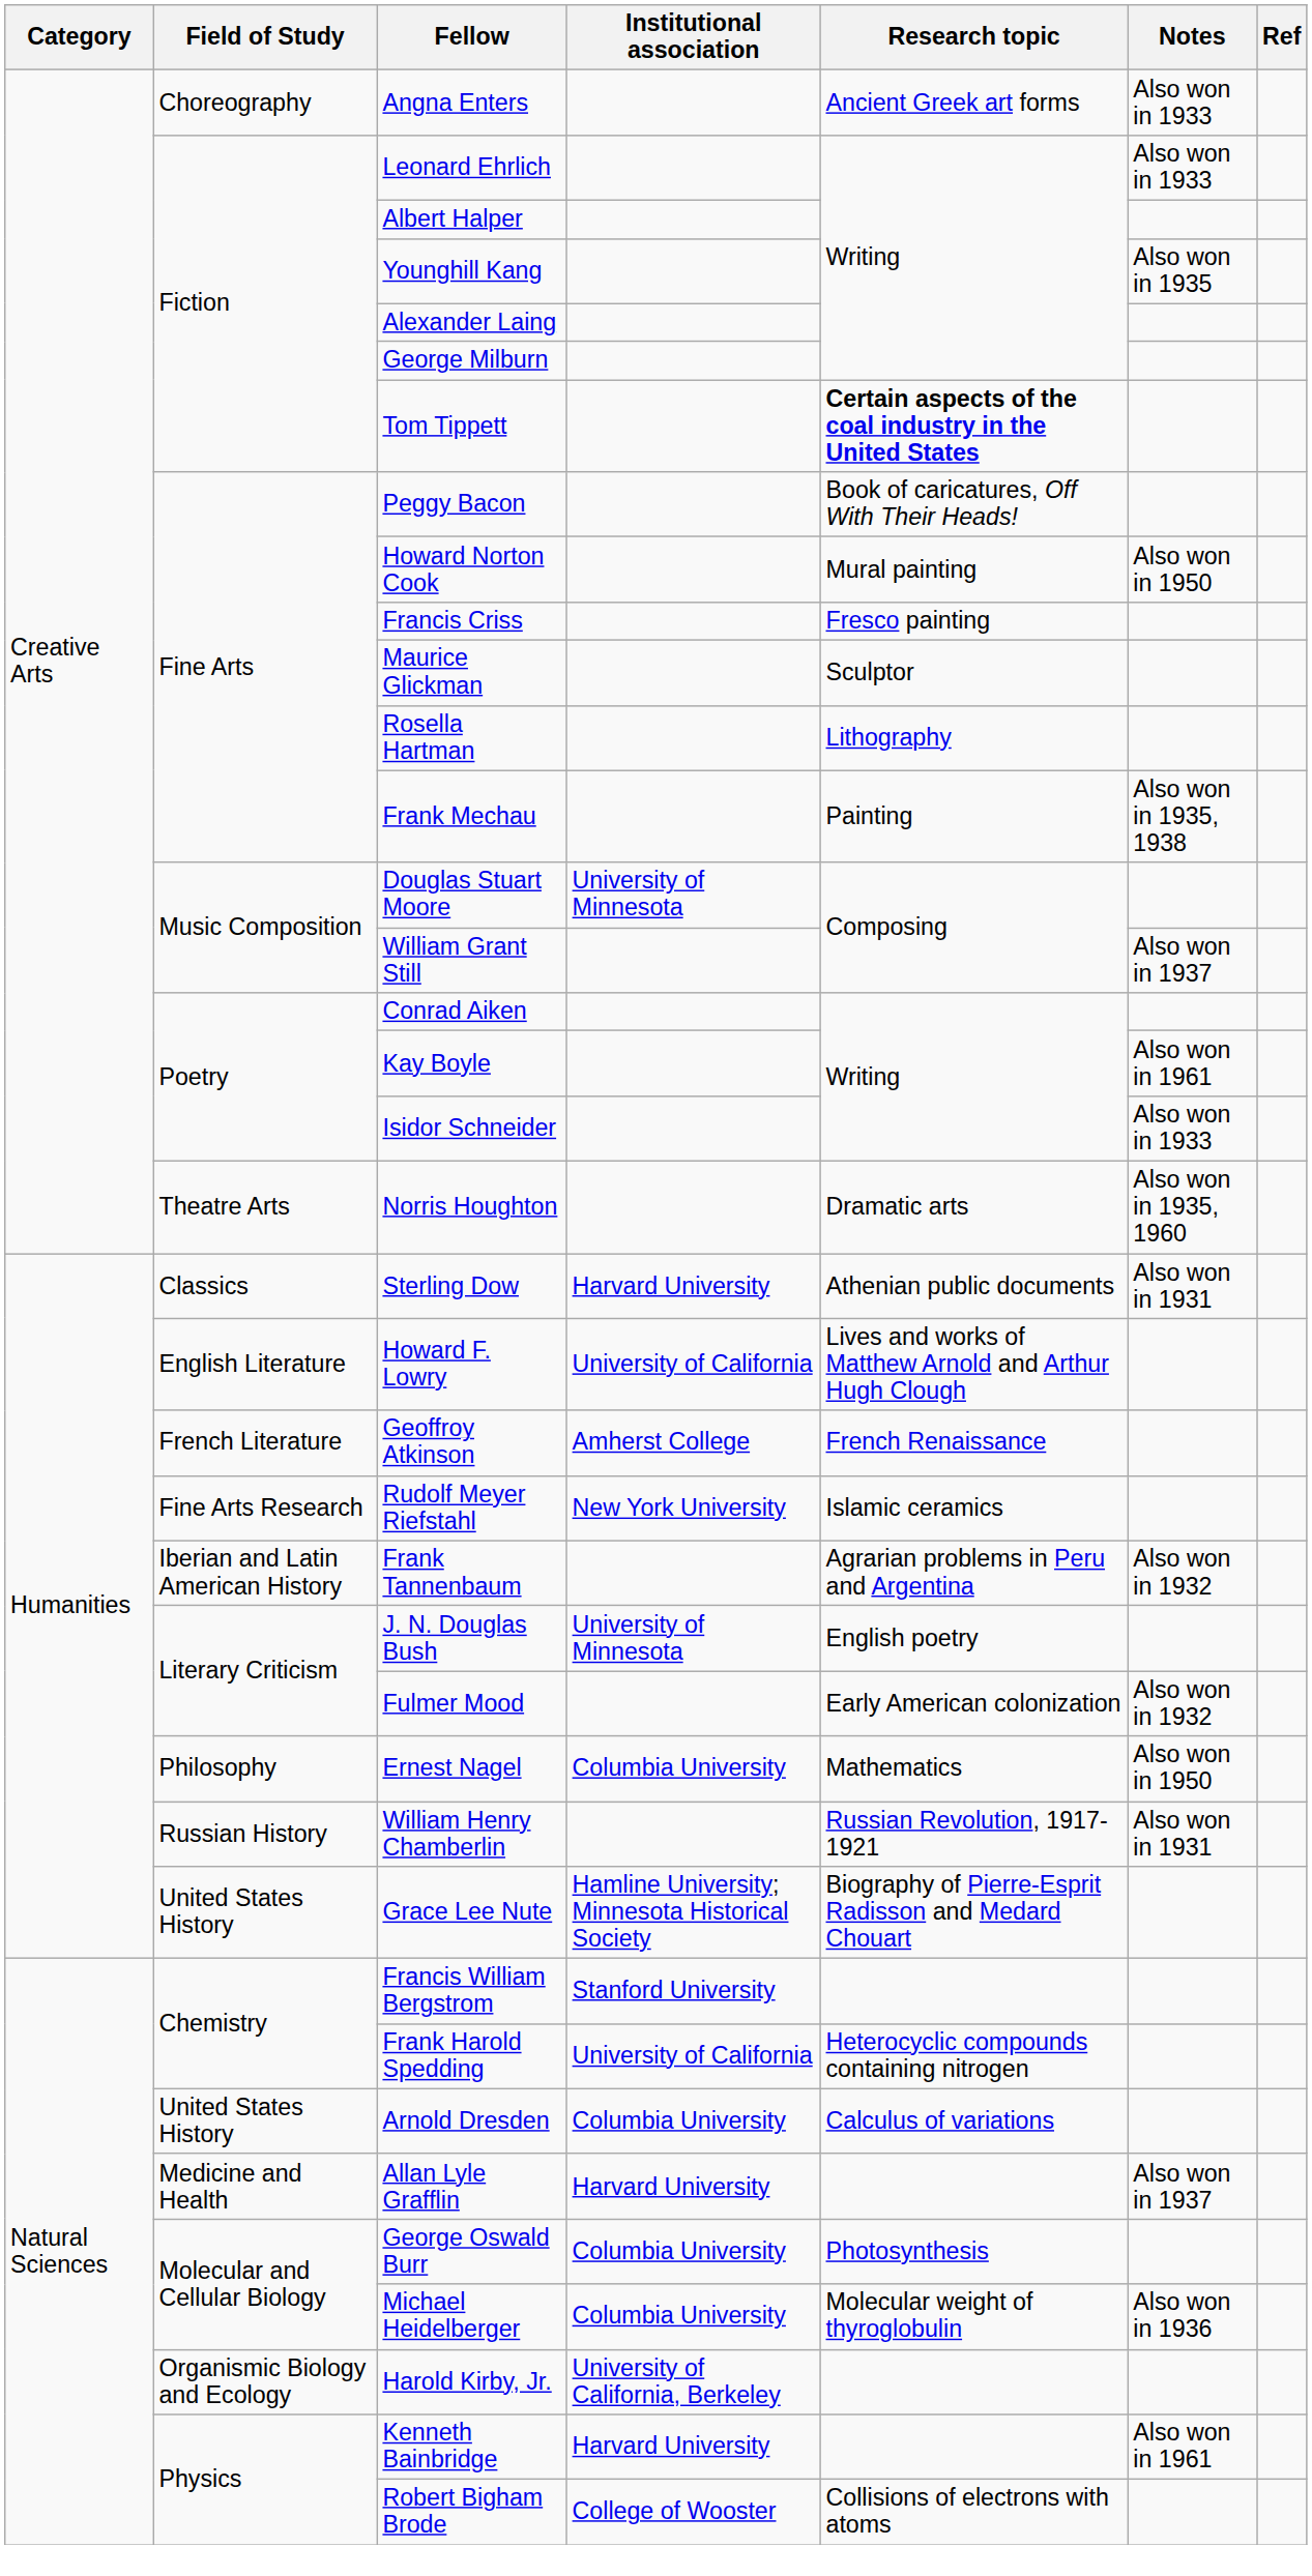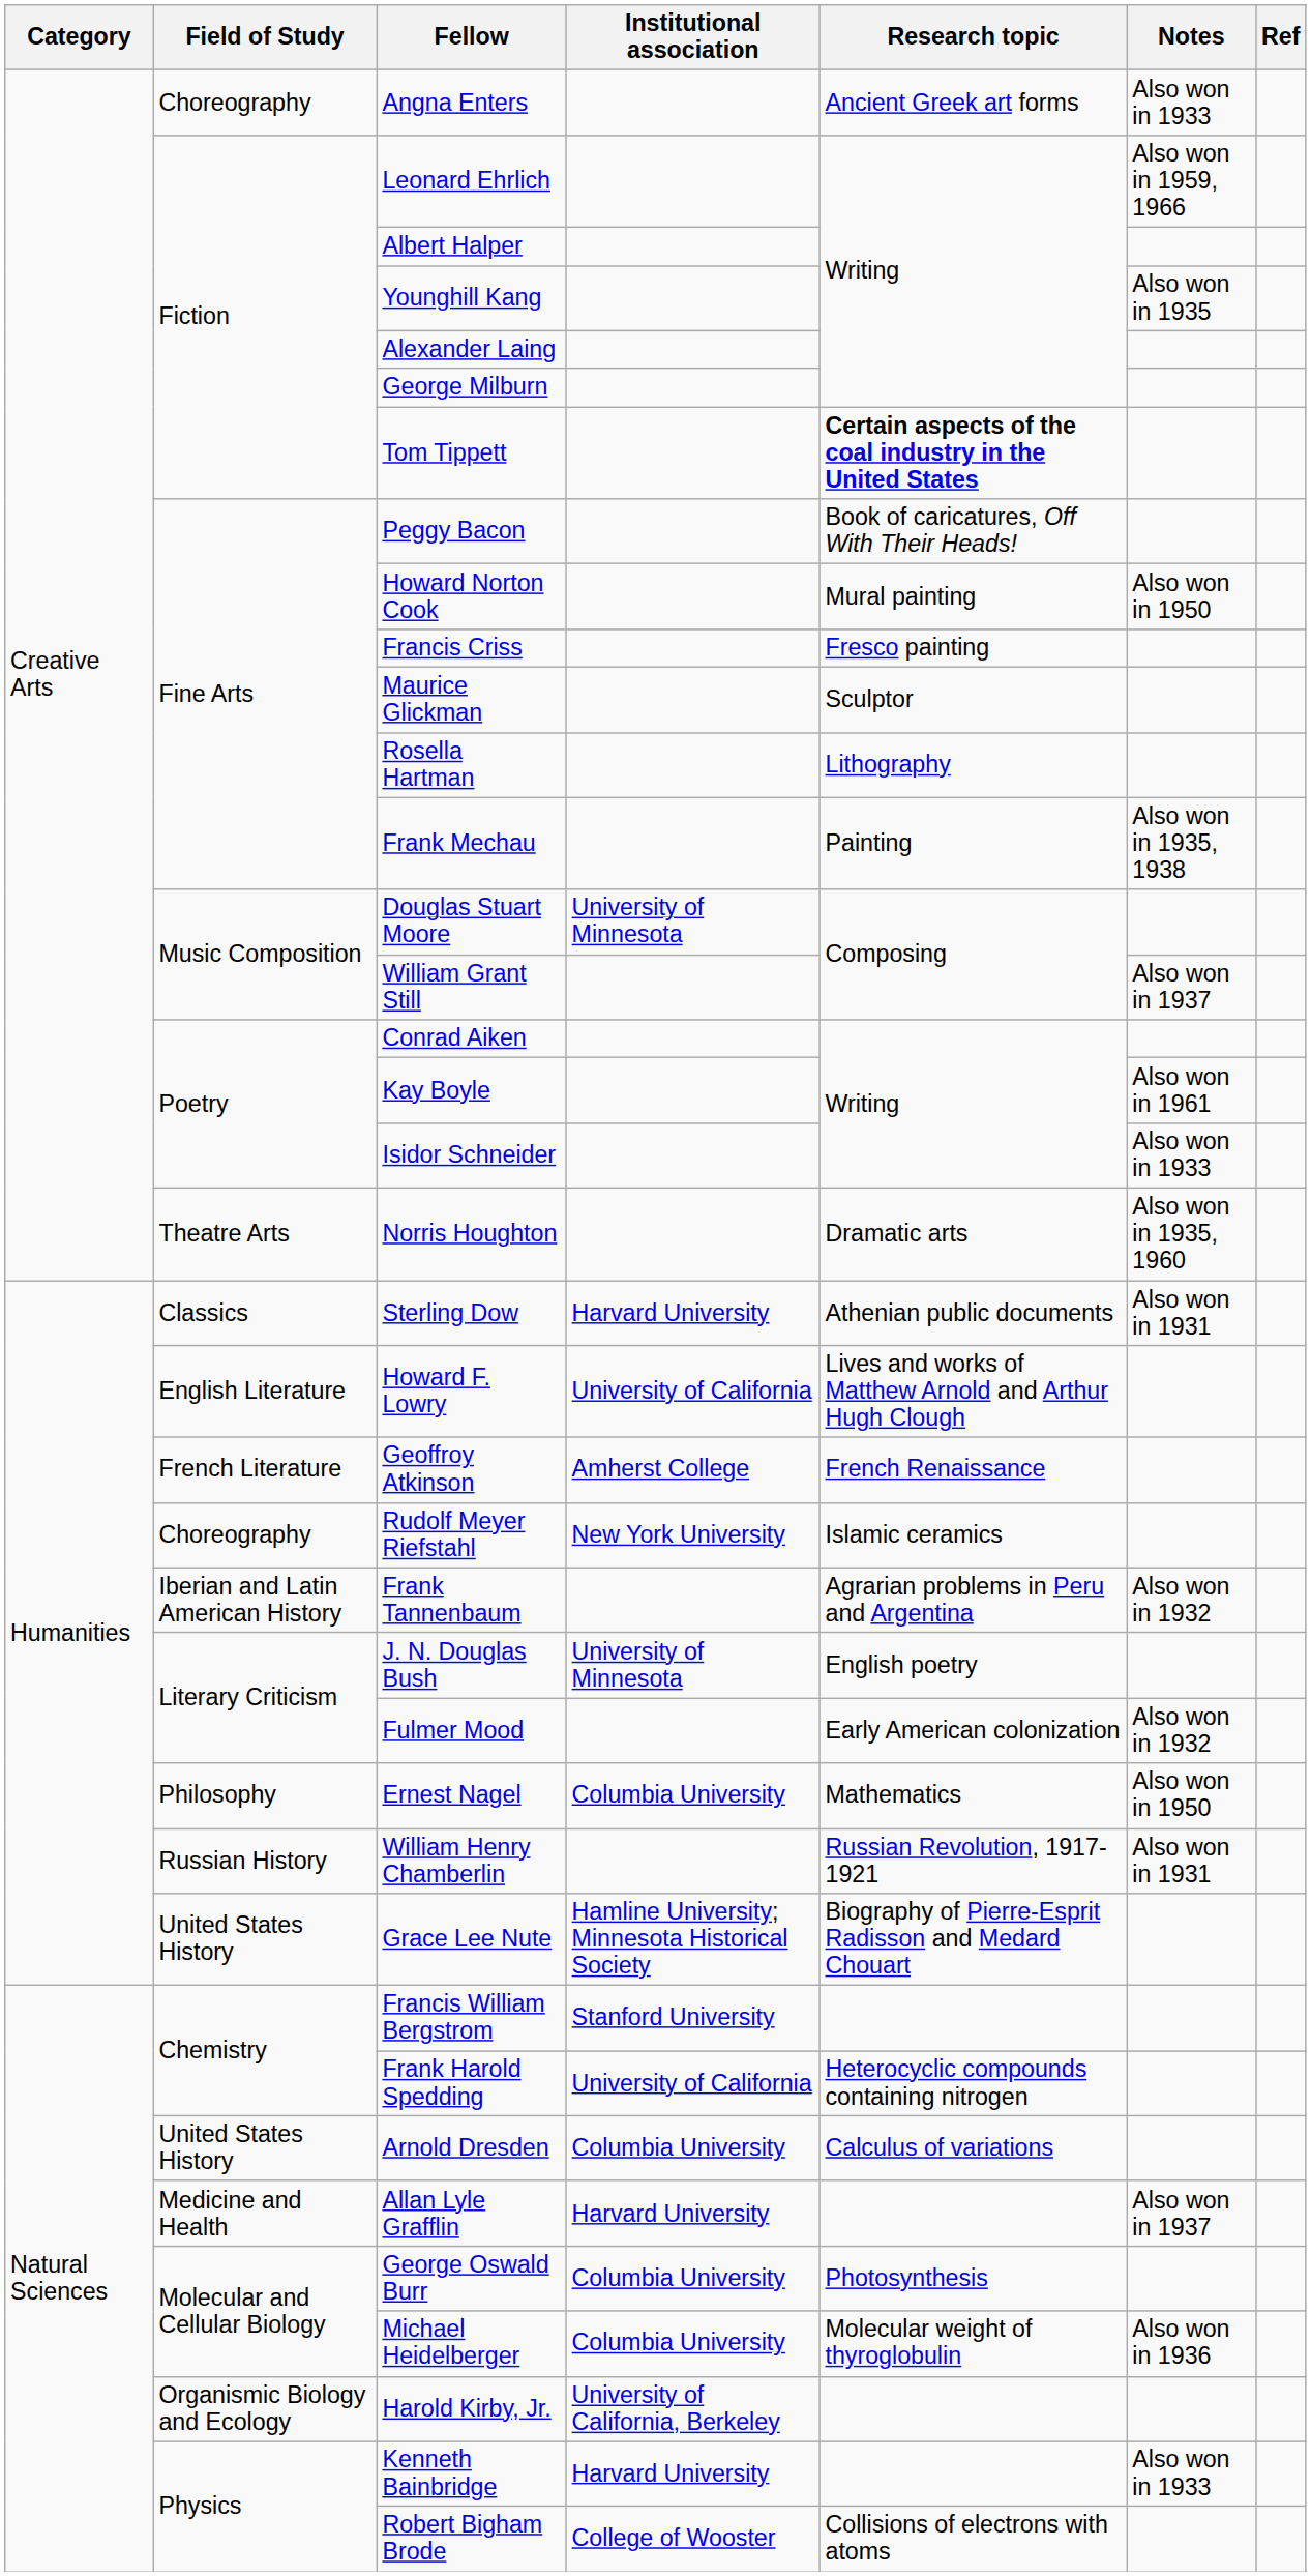 <table class="wikitable sortable static-row-numbers static-row-header-text">
 <tr>
 <th>Category</th>
 <th>Field of Study</th>
 <th>Fellow</th>
 <th>Institutional association </th>
 <th>Research topic</th>
 <th>Notes</th>
 <th class="unsortable">Ref</th>
 </tr>
 <tr>
 <td rowspan="19">Creative Arts</td>
 <td>Choreography</td>
 <td><a href='#'>Angna Enters</a></td>
 <td></td>
 <td><a href='#'>Ancient Greek art</a> forms</td>
 <td>Also won in 1933</td>
 <td></td>
 </tr>
 <tr>
 <td rowspan="6">Fiction</td>
 <td><a href='#'>Leonard Ehrlich</a> </td>
 <td></td>
 <td rowspan="5">Writing</td>
-<td>Also won in 1933</td>
+<td>Also won in 1959, 1966</td>
 <td></td>
 </tr>
 <tr>
 <td><a href='#'>Albert Halper</a></td>
 <td></td>
 <td></td>
 <td></td>
 </tr>
 <tr>
 <td><a href='#'>Younghill Kang</a></td>
 <td></td>
 <td>Also won in 1935</td>
 <td></td>
 </tr>
 <tr>
 <td><a href='#'>Alexander Laing</a></td>
 <td></td>
 <td></td>
 <td></td>
 </tr>
 <tr>
 <td><a href='#'>George Milburn</a></td>
 <td></td>
 <td></td>
 <td></td>
 </tr>
 <tr>
 <td><a href='#'>Tom Tippett</a></td>
 <td></td>
 <td><strong>Certain aspects of the <a href='#'>coal industry in the United States</a></strong></td>
 <td></td>
 <td></td>
 </tr>
 <tr>
 <td rowspan="6">Fine Arts</td>
 <td><a href='#'>Peggy Bacon</a></td>
 <td></td>
 <td>Book of caricatures, <em>Off With Their Heads!</em></td>
 <td></td>
 <td></td>
 </tr>
 <tr>
 <td><a href='#'>Howard Norton Cook</a></td>
 <td></td>
 <td>Mural painting</td>
 <td>Also won in 1950</td>
 <td></td>
 </tr>
 <tr>
 <td><a href='#'>Francis Criss</a></td>
 <td></td>
 <td><a href='#'>Fresco</a> painting</td>
 <td></td>
 <td></td>
 </tr>
 <tr>
 <td><a href='#'>Maurice Glickman</a></td>
 <td></td>
 <td>Sculptor</td>
 <td></td>
 <td></td>
 </tr>
 <tr>
 <td><a href='#'>Rosella Hartman</a></td>
 <td></td>
 <td><a href='#'>Lithography</a></td>
 <td></td>
 <td></td>
 </tr>
 <tr>
 <td><a href='#'>Frank Mechau</a></td>
 <td></td>
 <td>Painting</td>
 <td>Also won in 1935, 1938</td>
 <td></td>
 </tr>
 <tr>
 <td rowspan="2">Music Composition</td>
 <td><a href='#'>Douglas Stuart Moore</a></td>
 <td><a href='#'>University of Minnesota</a></td>
 <td rowspan="2">Composing</td>
 <td></td>
 <td></td>
 </tr>
 <tr>
 <td><a href='#'>William Grant Still</a></td>
 <td></td>
 <td>Also won in 1937</td>
 <td></td>
 </tr>
 <tr>
 <td rowspan="3">Poetry</td>
 <td><a href='#'>Conrad Aiken</a></td>
 <td></td>
 <td rowspan="3">Writing</td>
 <td></td>
 <td></td>
 </tr>
 <tr>
 <td><a href='#'>Kay Boyle</a></td>
 <td></td>
 <td>Also won in 1961</td>
 <td></td>
 </tr>
 <tr>
 <td><a href='#'>Isidor Schneider</a></td>
 <td></td>
 <td>Also won in 1933</td>
 <td></td>
 </tr>
 <tr>
 <td>Theatre Arts</td>
 <td><a href='#'>Norris Houghton</a></td>
 <td></td>
 <td>Dramatic arts</td>
 <td>Also won in 1935, 1960</td>
 <td></td>
 </tr>
 <tr>
 <td rowspan="10">Humanities</td>
 <td>Classics</td>
 <td><a href='#'>Sterling Dow</a></td>
 <td><a href='#'>Harvard University</a></td>
 <td>Athenian public documents</td>
 <td>Also won in 1931</td>
 <td></td>
 </tr>
 <tr>
 <td>English Literature</td>
 <td><a href='#'>Howard F. Lowry</a></td>
 <td><a href='#'>University of California</a></td>
 <td>Lives and works of <a href='#'>Matthew Arnold</a> and <a href='#'>Arthur Hugh Clough</a></td>
 <td></td>
 <td></td>
 </tr>
 <tr>
 <td>French Literature</td>
 <td><a href='#'>Geoffroy Atkinson</a> </td>
 <td><a href='#'>Amherst College</a></td>
 <td><a href='#'>French Renaissance</a></td>
 <td></td>
 <td></td>
 </tr>
 <tr>
-<td>Fine Arts Research</td>
+<td>Choreography</td>
 <td><a href='#'>Rudolf Meyer Riefstahl</a></td>
 <td><a href='#'>New York University</a></td>
 <td>Islamic ceramics</td>
 <td></td>
 <td></td>
 </tr>
 <tr>
 <td>Iberian and Latin American History</td>
 <td><a href='#'>Frank Tannenbaum</a></td>
 <td></td>
 <td>Agrarian problems in <a href='#'>Peru</a> and <a href='#'>Argentina</a></td>
 <td>Also won in 1932</td>
 <td></td>
 </tr>
 <tr>
 <td rowspan="2">Literary Criticism</td>
 <td><a href='#'>J. N. Douglas Bush</a></td>
 <td><a href='#'>University of Minnesota</a></td>
 <td>English poetry</td>
 <td></td>
 <td></td>
 </tr>
 <tr>
 <td><a href='#'>Fulmer Mood</a></td>
 <td></td>
 <td>Early American colonization</td>
 <td>Also won in 1932</td>
 <td></td>
 </tr>
 <tr>
 <td>Philosophy</td>
 <td><a href='#'>Ernest Nagel</a></td>
 <td><a href='#'>Columbia University</a></td>
 <td>Mathematics</td>
 <td>Also won in 1950</td>
 <td></td>
 </tr>
 <tr>
 <td>Russian History</td>
 <td><a href='#'>William Henry Chamberlin</a></td>
 <td></td>
 <td><a href='#'>Russian Revolution</a>, 1917-1921</td>
 <td>Also won in 1931</td>
 <td></td>
 </tr>
 <tr>
 <td>United States History</td>
 <td><a href='#'>Grace Lee Nute</a></td>
 <td><a href='#'>Hamline University</a>; <a href='#'>Minnesota Historical Society</a></td>
 <td>Biography of <a href='#'>Pierre-Esprit Radisson</a> and <a href='#'>Medard Chouart</a></td>
 <td></td>
 <td></td>
 </tr>
 <tr>
 <td rowspan="9">Natural Sciences</td>
 <td rowspan="2">Chemistry</td>
 <td><a href='#'>Francis William Bergstrom</a></td>
 <td><a href='#'>Stanford University</a></td>
 <td></td>
 <td></td>
 <td></td>
 </tr>
 <tr>
 <td><a href='#'>Frank Harold Spedding</a></td>
 <td><a href='#'>University of California</a></td>
 <td><a href='#'>Heterocyclic compounds</a> containing nitrogen</td>
 <td></td>
 <td></td>
 </tr>
 <tr>
 <td>United States History</td>
 <td><a href='#'>Arnold Dresden</a></td>
 <td><a href='#'>Columbia University</a></td>
 <td><a href='#'>Calculus of variations</a></td>
 <td></td>
 <td></td>
 </tr>
 <tr>
 <td>Medicine and Health</td>
 <td><a href='#'>Allan Lyle Grafflin</a></td>
 <td><a href='#'>Harvard University</a></td>
 <td></td>
 <td>Also won in 1937</td>
 <td></td>
 </tr>
 <tr>
 <td rowspan="2">Molecular and Cellular Biology</td>
 <td><a href='#'>George Oswald Burr</a></td>
 <td><a href='#'>Columbia University</a></td>
 <td><a href='#'>Photosynthesis</a></td>
 <td></td>
 <td></td>
 </tr>
 <tr>
 <td><a href='#'>Michael Heidelberger</a></td>
 <td><a href='#'>Columbia University</a></td>
 <td>Molecular weight of <a href='#'>thyroglobulin</a></td>
 <td>Also won in 1936</td>
 <td></td>
 </tr>
 <tr>
 <td>Organismic Biology and Ecology</td>
 <td><a href='#'>Harold Kirby, Jr.</a></td>
 <td><a href='#'>University of California, Berkeley</a></td>
 <td></td>
 <td></td>
 <td></td>
 </tr>
 <tr>
 <td rowspan="2">Physics</td>
 <td><a href='#'>Kenneth Bainbridge</a></td>
 <td><a href='#'>Harvard University</a></td>
 <td></td>
-<td>Also won in 1961</td>
+<td>Also won in 1933</td>
 <td></td>
 </tr>
 <tr>
 <td><a href='#'>Robert Bigham Brode</a></td>
 <td><a href='#'>College of Wooster</a></td>
 <td>Collisions of electrons with atoms</td>
 <td></td>
 <td></td>
 </tr>
 </table>
